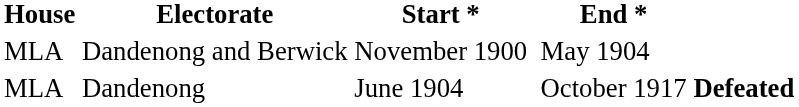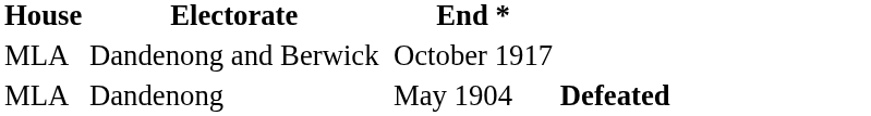 <table class="seatsTable">
 <tr>
 <th>House</th>
 <th>Electorate</th>
-<th>Start *</th>
 <th></th>
 <th>End *</th>
 <th></th>
 </tr>
 <tr>
 <td>MLA</td>
 <td>Dandenong and Berwick</td>
-<td>November 1900</td>
 <td></td>
-<td>May 1904</td>
+<td>October 1917</td>
 <td></td>
 </tr>
 <tr>
 <td>MLA</td>
 <td>Dandenong</td>
-<td>June 1904</td>
 <td></td>
-<td>October 1917</td>
+<td>May 1904</td>
 <td><strong>Defeated</strong></td>
 </tr>
 </table>
